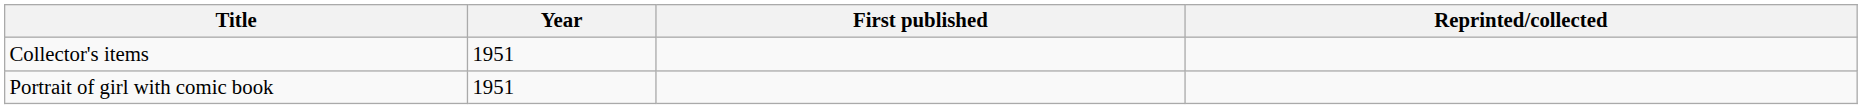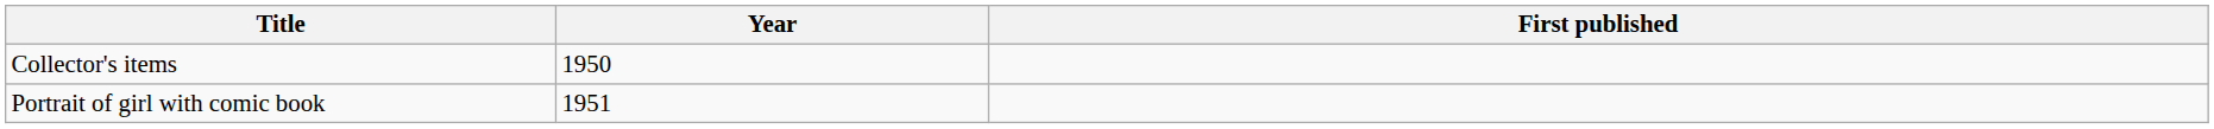 <table class='wikitable sortable' width='90%'>
 <tr>
 <th width=25%>Title</th>
 <th>Year</th>
 <th>First published</th>
-<th>Reprinted/collected</th>
 </tr>
 <tr>
 <td>Collector's items</td>
-<td>1951</td>
-<td></td>
+<td>1950</td>
 <td></td>
 </tr>
 <tr>
 <td>Portrait of girl with comic book</td>
 <td>1951</td>
 <td></td>
-<td></td>
 </tr>
 </table>
